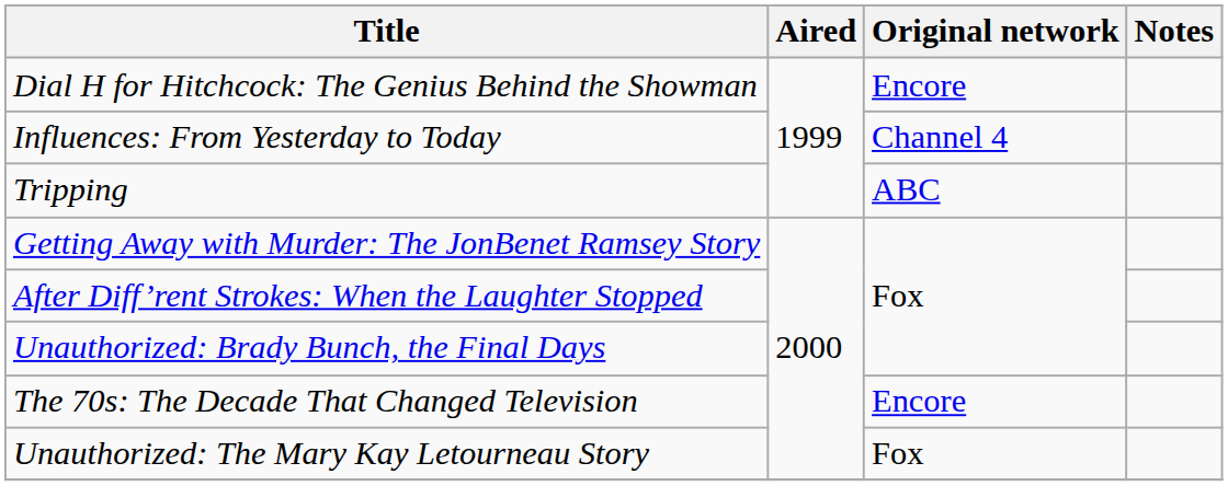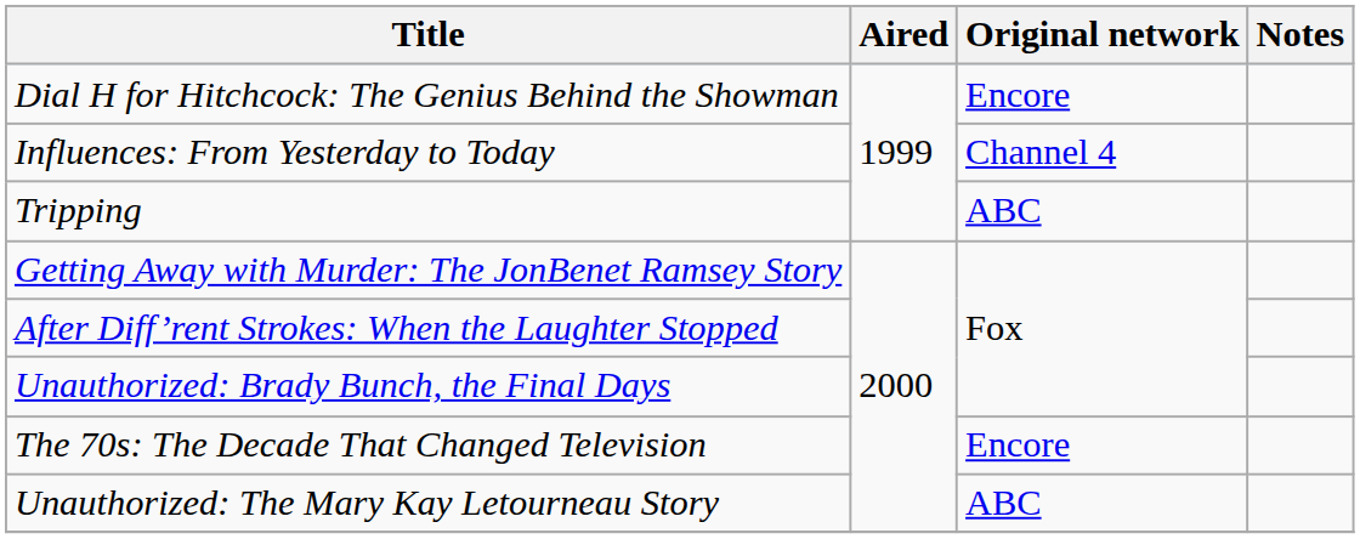 <table class="wikitable">
 <tr style="background:#b0c4de; text-align:center;">
 <th>Title</th>
 <th>Aired</th>
 <th>Original network</th>
 <th>Notes</th>
 </tr>
 <tr>
 <td><em>Dial H for Hitchcock: The Genius Behind the Showman</em></td>
 <td rowspan="3">1999</td>
 <td><a href='#'>Encore</a></td>
 <td></td>
 </tr>
 <tr>
 <td><em>Influences: From Yesterday to Today</em></td>
 <td><a href='#'>Channel 4</a></td>
 <td></td>
 </tr>
 <tr>
 <td><em>Tripping</em></td>
 <td><a href='#'>ABC</a></td>
 <td></td>
 </tr>
 <tr>
 <td><em><a href='#'>Getting Away with Murder: The JonBenet Ramsey Story</a></em></td>
 <td rowspan="5">2000</td>
 <td rowspan="3">Fox</td>
 <td></td>
 </tr>
 <tr>
 <td><em><a href='#'>After Diff’rent Strokes: When the Laughter Stopped</a></em></td>
 <td></td>
 </tr>
 <tr>
 <td><em><a href='#'>Unauthorized: Brady Bunch, the Final Days</a></em></td>
 <td></td>
 </tr>
 <tr>
 <td><em>The 70s: The Decade That Changed Television</em></td>
 <td><a href='#'>Encore</a></td>
 <td></td>
 </tr>
 <tr>
 <td><em>Unauthorized: The Mary Kay Letourneau Story</em></td>
-<td>Fox</td>
+<td><a href='#'>ABC</a></td>
 <td></td>
 </tr>
 <tr>
 </tr>
 </table>
